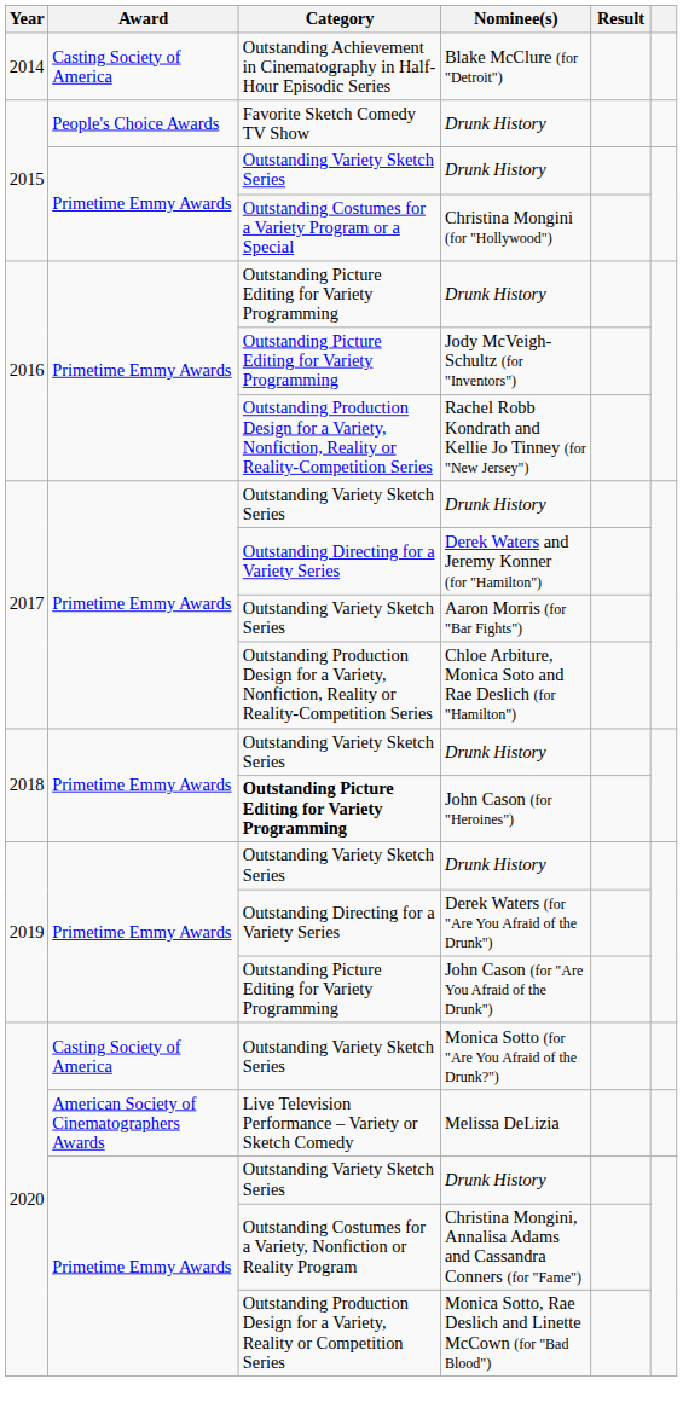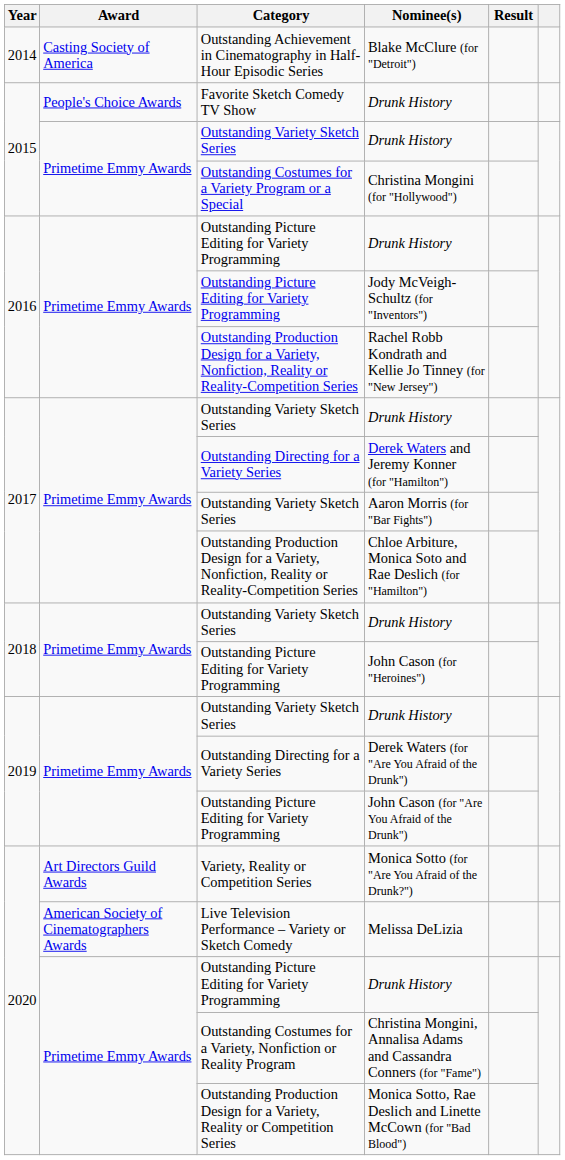 <table class="wikitable sortable plainrowheaders" style="width:99%;">
 <tr>
 <th width="4%">Year</th>
 <th width="29%">Award</th>
 <th width="31%">Category</th>
 <th width="23%">Nominee(s)</th>
 <th width="9%">Result</th>
 <th scope="col" class="unsortable" width="4%"></th>
 </tr>
 <tr>
 <td align="center">2014</td>
 <td><a href='#'>Casting Society of America</a></td>
 <td>Outstanding Achievement in Cinematography in Half-Hour Episodic Series</td>
 <td>Blake McClure <small>(for "Detroit")</small></td>
 <td></td>
 <td align="center"></td>
 </tr>
 <tr>
 <td rowspan="3" align="center">2015</td>
 <td><a href='#'>People's Choice Awards</a></td>
 <td>Favorite Sketch Comedy TV Show</td>
 <td><em>Drunk History</em></td>
 <td></td>
 <td align="center"></td>
 </tr>
 <tr>
 <td rowspan=2><a href='#'>Primetime Emmy Awards</a></td>
 <td><a href='#'>Outstanding Variety Sketch Series</a></td>
 <td><em>Drunk History</em></td>
 <td></td>
 <td rowspan="2" align="center"></td>
 </tr>
 <tr>
 <td><a href='#'>Outstanding Costumes for a Variety Program or a Special</a></td>
 <td>Christina Mongini <small>(for "Hollywood")</small></td>
 <td></td>
 </tr>
 <tr>
 <td rowspan="3" align="center">2016</td>
 <td rowspan=3><a href='#'>Primetime Emmy Awards</a></td>
 <td>Outstanding Picture Editing for Variety Programming</td>
 <td><em>Drunk History</em></td>
 <td></td>
 <td rowspan="3" align="center"></td>
 </tr>
 <tr>
 <td><a href='#'>Outstanding Picture Editing for Variety Programming</a></td>
 <td>Jody McVeigh-Schultz <small>(for "Inventors")</small></td>
 <td></td>
 </tr>
 <tr>
 <td><a href='#'>Outstanding Production Design for a Variety, Nonfiction, Reality or Reality-Competition Series</a></td>
 <td>Rachel Robb Kondrath and Kellie Jo Tinney <small>(for "New Jersey")</small></td>
 <td></td>
 </tr>
 <tr>
 <td rowspan="4" align="center">2017</td>
 <td rowspan=4><a href='#'>Primetime Emmy Awards</a></td>
 <td>Outstanding Variety Sketch Series</td>
 <td><em>Drunk History</em></td>
 <td></td>
 <td rowspan="4" align="center"></td>
 </tr>
 <tr>
 <td><a href='#'>Outstanding Directing for a Variety Series</a></td>
 <td><a href='#'>Derek Waters</a> and Jeremy Konner <br><small>(for "Hamilton")</small></td>
 <td></td>
 </tr>
 <tr>
 <td>Outstanding Variety Sketch Series</td>
 <td>Aaron Morris <small>(for "Bar Fights")</small></td>
 <td></td>
 </tr>
 <tr>
 <td>Outstanding Production Design for a Variety, Nonfiction, Reality or Reality-Competition Series</td>
 <td>Chloe Arbiture, Monica Soto and Rae Deslich <small>(for "Hamilton")</small></td>
 <td></td>
 </tr>
 <tr>
 <td rowspan="2" align="center">2018</td>
 <td rowspan=2><a href='#'>Primetime Emmy Awards</a></td>
 <td>Outstanding Variety Sketch Series</td>
 <td><em>Drunk History</em></td>
 <td></td>
 <td rowspan="2" align="center"></td>
 </tr>
 <tr>
-<td><strong>Outstanding Picture Editing for Variety Programming</strong></td>
+<td>Outstanding Picture Editing for Variety Programming</td>
 <td>John Cason <small>(for "Heroines")</small></td>
 <td></td>
 </tr>
 <tr>
 <td rowspan="3" align="center">2019</td>
 <td rowspan=3><a href='#'>Primetime Emmy Awards</a></td>
 <td>Outstanding Variety Sketch Series</td>
 <td><em>Drunk History</em></td>
 <td></td>
 <td rowspan="3" align="center"></td>
 </tr>
 <tr>
 <td>Outstanding Directing for a Variety Series</td>
 <td>Derek Waters <small>(for "Are You Afraid of the Drunk")</small></td>
 <td></td>
 </tr>
 <tr>
 <td>Outstanding Picture Editing for Variety Programming</td>
 <td>John Cason <small>(for "Are You Afraid of the Drunk")</small></td>
 <td></td>
 </tr>
 <tr>
 <td rowspan="5" align="center">2020</td>
-<td><a href='#'>Casting Society of America</a></td>
-<td>Outstanding Variety Sketch Series</td>
+<td><a href='#'>Art Directors Guild Awards</a></td>
+<td>Variety, Reality or Competition Series</td>
 <td>Monica Sotto <small>(for "Are You Afraid of the Drunk?")</small></td>
 <td></td>
 <td align="center"></td>
 </tr>
 <tr>
 <td><a href='#'>American Society of Cinematographers Awards</a></td>
 <td>Live Television Performance – Variety or Sketch Comedy</td>
 <td>Melissa DeLizia</td>
 <td></td>
 <td align="center"></td>
 </tr>
 <tr>
 <td rowspan=3><a href='#'>Primetime Emmy Awards</a></td>
-<td>Outstanding Variety Sketch Series</td>
+<td>Outstanding Picture Editing for Variety Programming</td>
 <td><em>Drunk History</em></td>
 <td></td>
 <td rowspan="3" align="center"></td>
 </tr>
 <tr>
 <td>Outstanding Costumes for a Variety, Nonfiction or Reality Program</td>
 <td>Christina Mongini, Annalisa Adams and Cassandra Conners <small>(for "Fame")</small></td>
 <td></td>
 </tr>
 <tr>
 <td>Outstanding Production Design for a Variety, Reality or Competition Series</td>
 <td>Monica Sotto, Rae Deslich and Linette McCown <small>(for "Bad Blood")</small></td>
 <td></td>
 </tr>
 </table>
